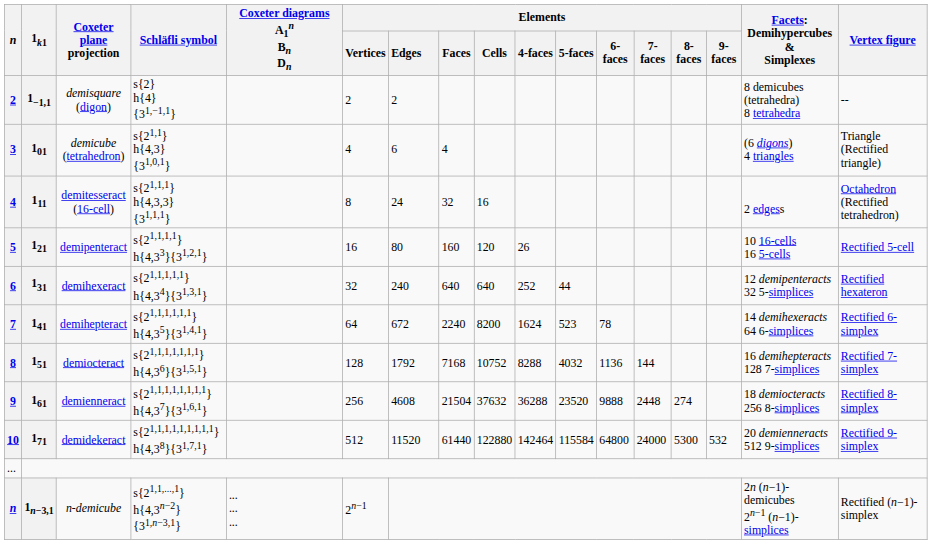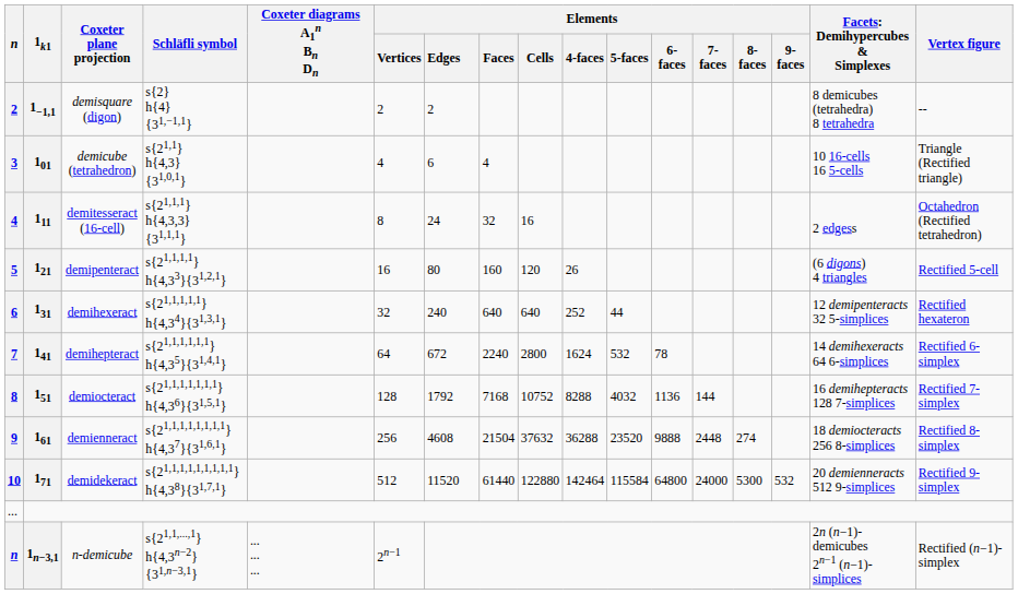 <table class="wikitable">
 <tr>
 <th rowspan=2><em>n</em></th>
 <th rowspan=2> 1<sub><em>k</em>1</sub> </th>
 <th rowspan=2><a href='#'>Coxeter plane</a><br>projection</th>
 <th rowspan=2><a href='#'>Schläfli symbol</a></th>
 <th rowspan=2><a href='#'>Coxeter diagrams</a><br>A<sub>1</sub><sup><em>n</em></sup><br>B<sub><em>n</em></sub><br>D<sub><em>n</em></sub></th>
 <th colspan=10>Elements</th>
 <th rowspan=2><a href='#'>Facets</a>:<br>Demihypercubes &<br>Simplexes</th>
 <th rowspan=2><a href='#'>Vertex figure</a></th>
 </tr>
 <tr>
 <th>Vertices</th>
 <th>Edges     </th>
 <th>Faces</th>
 <th>Cells</th>
 <th>4-faces</th>
 <th>5-faces</th>
 <th>6-faces</th>
 <th>7-faces</th>
 <th>8-faces</th>
 <th>9-faces</th>
 </tr>
 <tr>
 <th><a href='#'>2</a></th>
 <th>1<sub>−1,1</sub></th>
 <td align=center><em>demisquare</em><br>(<a href='#'>digon</a>)<br></td>
 <td>s{2}<br>h{4}<br>{3<sup>1,−1,1</sup>}</td>
 <td width=150><br><br></td>
 <td>2</td>
 <td>2</td>
 <td> </td>
 <td> </td>
 <td> </td>
 <td> </td>
 <td> </td>
 <td> </td>
 <td> </td>
 <td> </td>
 <td>8 demicubes<br>(tetrahedra)<br>8 <a href='#'>tetrahedra</a></td>
 <td>--</td>
 </tr>
 <tr>
 <th><a href='#'>3</a></th>
 <th>1<sub>01</sub></th>
 <td align=center><em>demicube</em><br>(<a href='#'>tetrahedron</a>)<br></td>
 <td>s{2<sup>1,1</sup>}<br>h{4,3}<br>{3<sup>1,0,1</sup>}</td>
 <td><br><br></td>
 <td>4</td>
 <td>6</td>
 <td>4</td>
 <td> </td>
 <td> </td>
 <td> </td>
 <td> </td>
 <td> </td>
 <td> </td>
 <td> </td>
-<td>(6 <em><a href='#'>digons</a></em>)<br>4 <a href='#'>triangles</a></td>
+<td>10 <a href='#'>16-cells</a><br>16 <a href='#'>5-cells</a></td>
 <td>Triangle<br>(Rectified triangle)</td>
 </tr>
 <tr>
 <th><a href='#'>4</a></th>
 <th>1<sub>11</sub></th>
 <td align=center><a href='#'>demitesseract</a><br>(<a href='#'>16-cell</a>)<br></td>
 <td>s{2<sup>1,1,1</sup>}<br>h{4,3,3}<br>{3<sup>1,1,1</sup>}</td>
 <td><br><br></td>
 <td>8</td>
 <td>24</td>
 <td>32</td>
 <td>16</td>
 <td> </td>
 <td> </td>
 <td> </td>
 <td> </td>
 <td> </td>
 <td> </td>
 <td> <br>2 <a href='#'>edges</a>s</td>
 <td><a href='#'>Octahedron</a><br>(Rectified tetrahedron)</td>
 </tr>
 <tr>
 <th><a href='#'>5</a></th>
 <th>1<sub>21</sub></th>
 <td align=center><a href='#'>demipenteract</a><br></td>
 <td>s{2<sup>1,1,1,1</sup>}<br>h{4,3<sup>3</sup>}{3<sup>1,2,1</sup>}</td>
 <td><br><br></td>
 <td>16</td>
 <td>80</td>
 <td>160</td>
 <td>120</td>
 <td>26</td>
 <td> </td>
 <td> </td>
 <td> </td>
 <td> </td>
 <td> </td>
-<td>10 <a href='#'>16-cells</a><br>16 <a href='#'>5-cells</a></td>
+<td>(6 <em><a href='#'>digons</a></em>)<br>4 <a href='#'>triangles</a></td>
 <td><a href='#'>Rectified 5-cell</a></td>
 </tr>
 <tr>
 <th><a href='#'>6</a></th>
 <th>1<sub>31</sub></th>
 <td align=center><a href='#'>demihexeract</a><br></td>
 <td>s{2<sup>1,1,1,1,1</sup>}<br>h{4,3<sup>4</sup>}{3<sup>1,3,1</sup>}</td>
 <td><br><br></td>
 <td>32</td>
 <td>240</td>
 <td>640</td>
 <td>640</td>
 <td>252</td>
 <td>44</td>
 <td> </td>
 <td> </td>
 <td> </td>
 <td> </td>
 <td>12 <em>demipenteracts</em><br>32 5-<a href='#'>simplices</a></td>
 <td><a href='#'>Rectified hexateron</a></td>
 </tr>
 <tr>
 <th><a href='#'>7</a></th>
 <th>1<sub>41</sub></th>
 <td align=center><a href='#'>demihepteract</a><br></td>
 <td>s{2<sup>1,1,1,1,1,1</sup>}<br>h{4,3<sup>5</sup>}{3<sup>1,4,1</sup>}</td>
 <td><br><br></td>
 <td>64</td>
 <td>672</td>
 <td>2240</td>
-<td>8200</td>
+<td>2800</td>
 <td>1624</td>
-<td>523</td>
+<td>532</td>
 <td>78</td>
 <td> </td>
 <td> </td>
 <td> </td>
 <td>14 <em>demihexeracts</em><br>64 6-<a href='#'>simplices</a></td>
 <td><a href='#'>Rectified 6-simplex</a></td>
 </tr>
 <tr>
 <th><a href='#'>8</a></th>
 <th>1<sub>51</sub></th>
 <td align=center><a href='#'>demiocteract</a><br></td>
 <td>s{2<sup>1,1,1,1,1,1,1</sup>}<br>h{4,3<sup>6</sup>}{3<sup>1,5,1</sup>}</td>
 <td><br><br></td>
 <td>128</td>
 <td>1792</td>
 <td>7168</td>
 <td>10752</td>
 <td>8288</td>
 <td>4032</td>
 <td>1136</td>
 <td>144</td>
 <td> </td>
 <td> </td>
 <td>16 <em>demihepteracts</em><br>128 7-<a href='#'>simplices</a></td>
 <td><a href='#'>Rectified 7-simplex</a></td>
 </tr>
 <tr>
 <th><a href='#'>9</a></th>
 <th>1<sub>61</sub></th>
 <td align=center><a href='#'>demienneract</a><br></td>
 <td>s{2<sup>1,1,1,1,1,1,1,1</sup>}<br>h{4,3<sup>7</sup>}{3<sup>1,6,1</sup>}</td>
 <td><br><br></td>
 <td>256</td>
 <td>4608</td>
 <td>21504</td>
 <td>37632</td>
 <td>36288</td>
 <td>23520</td>
 <td>9888</td>
 <td>2448</td>
 <td>274</td>
 <td> </td>
 <td>18 <em>demiocteracts</em><br>256 8-<a href='#'>simplices</a></td>
 <td><a href='#'>Rectified 8-simplex</a></td>
 </tr>
 <tr>
 <th><a href='#'>10</a></th>
 <th>1<sub>71</sub></th>
 <td align=center><a href='#'>demidekeract</a><br></td>
 <td>s{2<sup>1,1,1,1,1,1,1,1,1</sup>}<br>h{4,3<sup>8</sup>}{3<sup>1,7,1</sup>}</td>
 <td><br><br></td>
 <td>512</td>
 <td>11520</td>
 <td>61440</td>
 <td>122880</td>
 <td>142464</td>
 <td>115584</td>
 <td>64800</td>
 <td>24000</td>
 <td>5300</td>
 <td>532</td>
 <td>20 <em>demienneracts</em><br>512 9-<a href='#'>simplices</a></td>
 <td><a href='#'>Rectified 9-simplex</a></td>
 </tr>
 <tr>
 <td>...</td>
 </tr>
 <tr>
 <th><a href='#'><em>n</em></a></th>
 <th>1<sub><em>n</em>−3,1</sub></th>
 <td align=center><em>n-demicube</em></td>
 <td>s{2<sup>1,1,...,1</sup>}<br>h{4,3<sup><em>n</em>−2</sup>}{3<sup>1,<em>n</em>−3,1</sup>}</td>
 <td>...<br>...<br>...</td>
 <td>2<sup><em>n</em>−1</sup></td>
 <td colspan=9> </td>
 <td>2<em>n</em> (<em>n</em>−1)-demicubes<br>2<sup><em>n</em>−1</sup> (<em>n</em>−1)-<a href='#'>simplices</a></td>
 <td>Rectified (<em>n</em>−1)-simplex</td>
 </tr>
 </table>
